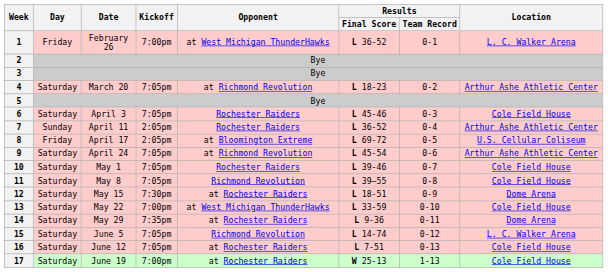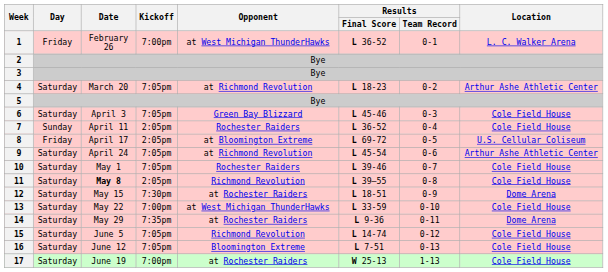 <table class="wikitable">
 <tr>
 <th rowspan="2" width="40">Week</th>
 <th rowspan="2" width="70">Day</th>
 <th rowspan="2" width="80">Date</th>
 <th rowspan="2" width="60">Kickoff</th>
 <th rowspan="2" width="250">Opponent</th>
 <th colspan="2" width="180">Results</th>
 <th rowspan="2" width="220">Location</th>
 </tr>
 <tr>
 <th width="90">Final Score</th>
 <th width="90">Team Record</th>
 </tr>
 <tr align="center" bgcolor="#FFCCCC">
 <th>1</th>
 <td align="center">Friday</td>
 <td align="center">February 26</td>
 <td align="center">7:00pm</td>
 <td align="center">at <a href='#'>West Michigan ThunderHawks</a></td>
 <td align="center"><strong>L</strong> 36-52</td>
 <td align="center">0-1</td>
 <td align="center"><a href='#'>L. C. Walker Arena</a></td>
 </tr>
 <tr style="background: #CCCCCC;">
 <th>2</th>
 <td colSpan=7 align="center">Bye</td>
 </tr>
 <tr style="background: #CCCCCC;">
 <th>3</th>
 <td colSpan=7 align="center">Bye</td>
 </tr>
 <tr align="center" bgcolor="#FFCCCC">
 <th>4</th>
 <td align="center">Saturday</td>
 <td align="center">March 20</td>
 <td align="center">7:05pm</td>
 <td align="center">at <a href='#'>Richmond Revolution</a></td>
 <td align="center"><strong>L</strong> 18-23</td>
 <td align="center">0-2</td>
 <td align="center"><a href='#'>Arthur Ashe Athletic Center</a></td>
 </tr>
 <tr style="background: #CCCCCC;">
 <th>5</th>
 <td colSpan=7 align="center">Bye</td>
 </tr>
 <tr align="center" bgcolor="#FFCCCC">
 <th>6</th>
 <td align="center">Saturday</td>
 <td align="center">April 3</td>
 <td align="center">7:05pm</td>
-<td align="center"><a href='#'>Rochester Raiders</a></td>
+<td align="center"><a href='#'>Green Bay Blizzard</a></td>
 <td align="center"><strong>L</strong> 45-46</td>
 <td align="center">0-3</td>
 <td align="center"><a href='#'>Cole Field House</a></td>
 </tr>
 <tr align="center" bgcolor="#FFCCCC">
 <th>7</th>
 <td align="center">Sunday</td>
 <td align="center">April 11</td>
 <td align="center">2:05pm</td>
 <td align="center"><a href='#'>Rochester Raiders</a></td>
 <td align="center"><strong>L</strong> 36-52</td>
 <td align="center">0-4</td>
-<td align="center"><a href='#'>Arthur Ashe Athletic Center</a></td>
+<td align="center"><a href='#'>Cole Field House</a></td>
 </tr>
 <tr align="center" bgcolor="#FFCCCC">
 <th>8</th>
 <td align="center">Friday</td>
 <td align="center">April 17</td>
 <td align="center">2:05pm</td>
 <td align="center">at <a href='#'>Bloomington Extreme</a></td>
 <td align="center"><strong>L</strong> 69-72</td>
 <td align="center">0-5</td>
 <td align="center"><a href='#'>U.S. Cellular Coliseum</a></td>
 </tr>
 <tr align="center" bgcolor="#FFCCCC">
 <th>9</th>
 <td align="center">Saturday</td>
 <td align="center">April 24</td>
 <td align="center">7:05pm</td>
 <td align="center">at <a href='#'>Richmond Revolution</a></td>
 <td align="center"><strong>L</strong> 45-54</td>
 <td align="center">0-6</td>
 <td align="center"><a href='#'>Arthur Ashe Athletic Center</a></td>
 </tr>
 <tr align="center" bgcolor="#FFCCCC">
 <th>10</th>
 <td align="center">Saturday</td>
 <td align="center">May 1</td>
 <td align="center">7:05pm</td>
 <td align="center"><a href='#'>Rochester Raiders</a></td>
 <td align="center"><strong>L</strong> 39-46</td>
 <td align="center">0-7</td>
 <td align="center"><a href='#'>Cole Field House</a></td>
 </tr>
 <tr align="center" bgcolor="#FFCCCC">
 <th>11</th>
 <td align="center">Saturday</td>
-<td align="center">May 8</td>
-<td align="center">7:05pm</td>
+<td align="center"><strong>May 8</strong></td>
+<td align="center">2:05pm</td>
 <td align="center"><a href='#'>Richmond Revolution</a></td>
 <td align="center"><strong>L</strong> 39–55</td>
 <td align="center">0-8</td>
 <td align="center"><a href='#'>Cole Field House</a></td>
 </tr>
 <tr align="center" bgcolor="#FFCCCC">
 <th>12</th>
 <td align="center">Saturday</td>
 <td align="center">May 15</td>
 <td align="center">7:30pm</td>
 <td align="center">at <a href='#'>Rochester Raiders</a></td>
 <td align="center"><strong>L</strong> 18-51</td>
 <td align="center">0-9</td>
 <td align="center"><a href='#'>Dome Arena</a></td>
 </tr>
 <tr align="center" bgcolor="#FFCCCC">
 <th>13</th>
 <td align="center">Saturday</td>
 <td align="center">May 22</td>
 <td align="center">7:00pm</td>
 <td align="center">at <a href='#'>West Michigan ThunderHawks</a></td>
 <td align="center"><strong>L</strong> 33-59</td>
 <td align="center">0-10</td>
 <td align="center"><a href='#'>Cole Field House</a></td>
 </tr>
 <tr align="center" bgcolor="#FFCCCC">
 <th>14</th>
 <td align="center">Saturday</td>
 <td align="center">May 29</td>
 <td align="center">7:35pm</td>
 <td align="center">at <a href='#'>Rochester Raiders</a></td>
 <td align="center"><strong>L</strong> 9-36</td>
 <td align="center">0-11</td>
 <td align="center"><a href='#'>Dome Arena</a></td>
 </tr>
 <tr align="center" bgcolor="#FFCCCC">
 <th>15</th>
 <td align="center">Saturday</td>
 <td align="center">June 5</td>
 <td align="center">7:05pm</td>
 <td align="center"><a href='#'>Richmond Revolution</a></td>
 <td align="center"><strong>L</strong> 14-74</td>
 <td align="center">0-12</td>
-<td align="center"><a href='#'>L. C. Walker Arena</a></td>
+<td align="center"><a href='#'>Cole Field House</a></td>
 </tr>
 <tr align="center" bgcolor="#FFCCCC">
 <th>16</th>
 <td align="center">Saturday</td>
 <td align="center">June 12</td>
 <td align="center">7:05pm</td>
-<td align="center">at <a href='#'>Rochester Raiders</a></td>
+<td align="center"><a href='#'>Bloomington Extreme</a></td>
 <td align="center"><strong>L</strong> 7-51</td>
 <td align="center">0-13</td>
 <td align="center"><a href='#'>Cole Field House</a></td>
 </tr>
 <tr align="center" bgcolor="#CCFFCC">
 <th>17</th>
 <td align="center">Saturday</td>
 <td align="center">June 19</td>
 <td align="center">7:00pm</td>
 <td align="center">at <a href='#'>Rochester Raiders</a></td>
 <td align="center"><strong>W</strong> 25-13</td>
 <td align="center">1-13</td>
 <td align="center"><a href='#'>Cole Field House</a></td>
 </tr>
 </table>
